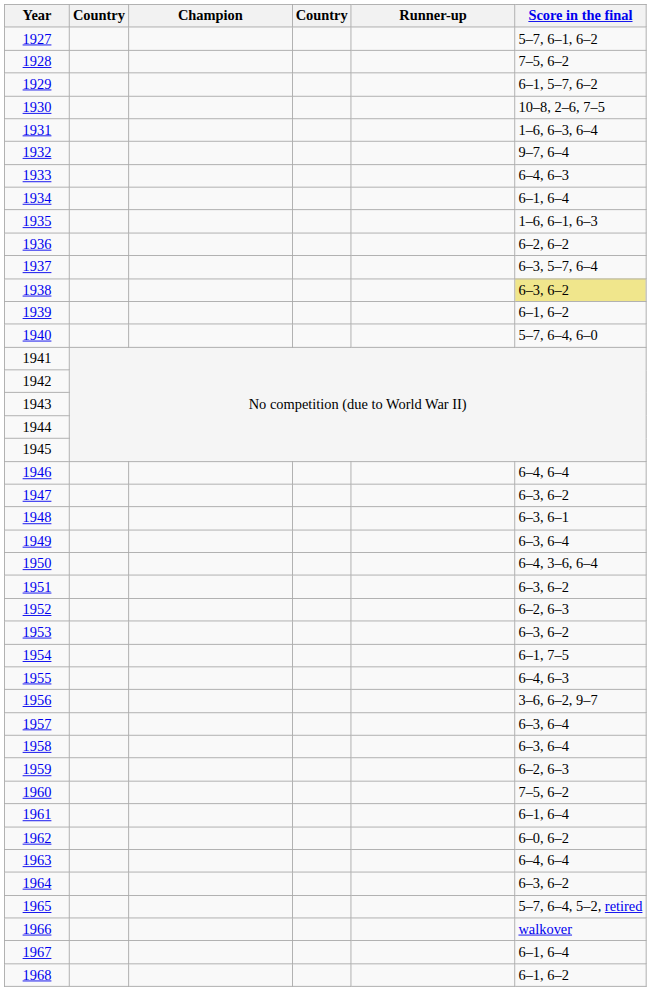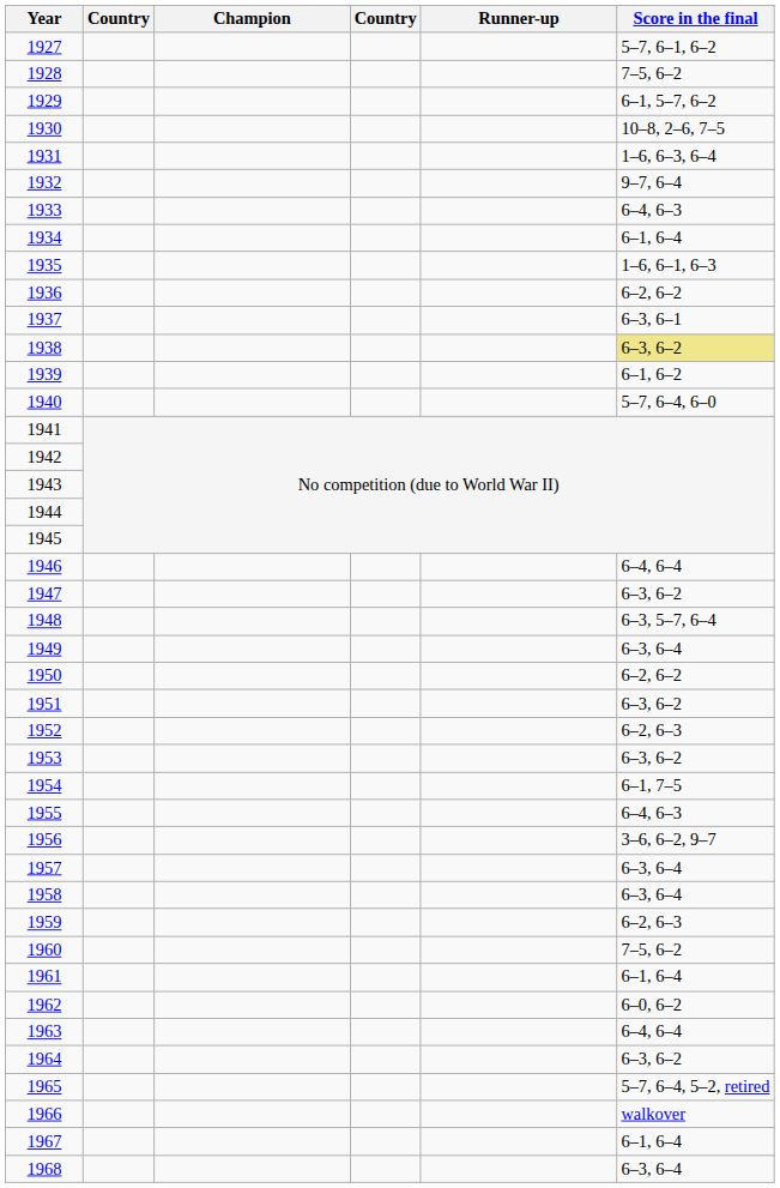 <table class="wikitable sortable">
 <tr>
 <th width=65>Year</th>
 <th>Country</th>
 <th width=175>Champion</th>
 <th>Country</th>
 <th width=175>Runner-up</th>
 <th class="unsortable"><a href='#'>Score in the final</a></th>
 </tr>
 <tr>
 <td align=center><a href='#'>1927</a></td>
 <td></td>
 <td></td>
 <td></td>
 <td></td>
 <td>5–7, 6–1, 6–2</td>
 </tr>
 <tr>
 <td align=center><a href='#'>1928</a></td>
 <td></td>
 <td></td>
 <td></td>
 <td></td>
 <td>7–5, 6–2</td>
 </tr>
 <tr>
 <td align=center><a href='#'>1929</a></td>
 <td></td>
 <td></td>
 <td></td>
 <td></td>
 <td>6–1, 5–7, 6–2</td>
 </tr>
 <tr>
 <td align=center><a href='#'>1930</a></td>
 <td></td>
 <td></td>
 <td></td>
 <td></td>
 <td>10–8, 2–6, 7–5</td>
 </tr>
 <tr>
 <td align=center><a href='#'>1931</a></td>
 <td></td>
 <td></td>
 <td></td>
 <td></td>
 <td>1–6, 6–3, 6–4</td>
 </tr>
 <tr>
 <td align=center><a href='#'>1932</a></td>
 <td></td>
 <td></td>
 <td></td>
 <td></td>
 <td>9–7, 6–4</td>
 </tr>
 <tr>
 <td align=center><a href='#'>1933</a></td>
 <td></td>
 <td></td>
 <td></td>
 <td></td>
 <td>6–4, 6–3</td>
 </tr>
 <tr>
 <td align=center><a href='#'>1934</a></td>
 <td></td>
 <td></td>
 <td></td>
 <td></td>
 <td>6–1, 6–4</td>
 </tr>
 <tr>
 <td align=center><a href='#'>1935</a></td>
 <td></td>
 <td></td>
 <td></td>
 <td></td>
 <td>1–6, 6–1, 6–3</td>
 </tr>
 <tr>
 <td align=center><a href='#'>1936</a></td>
 <td></td>
 <td></td>
 <td></td>
 <td></td>
 <td>6–2, 6–2</td>
 </tr>
 <tr>
 <td align=center><a href='#'>1937</a></td>
 <td></td>
 <td></td>
 <td></td>
 <td></td>
-<td>6–3, 5–7, 6–4</td>
+<td>6–3, 6–1</td>
 </tr>
 <tr>
 <td align=center><a href='#'>1938</a></td>
 <td></td>
 <td></td>
 <td></td>
 <td></td>
 <td style="background: khaki;">6–3, 6–2</td>
 </tr>
 <tr>
 <td align=center><a href='#'>1939</a></td>
 <td></td>
 <td></td>
 <td></td>
 <td></td>
 <td>6–1, 6–2</td>
 </tr>
 <tr>
 <td align=center><a href='#'>1940</a></td>
 <td></td>
 <td></td>
 <td></td>
 <td></td>
 <td>5–7, 6–4, 6–0</td>
 </tr>
 <tr>
 <td align=center>1941</td>
 <td rowspan="5" colspan="5" align="center" bgcolor="F5F5F5">No competition (due to World War II)</td>
 </tr>
 <tr>
 <td align=center>1942</td>
 </tr>
 <tr>
 <td align=center>1943</td>
 </tr>
 <tr>
 <td align=center>1944</td>
 </tr>
 <tr>
 <td align=center>1945</td>
 </tr>
 <tr>
 <td align=center><a href='#'>1946</a></td>
 <td></td>
 <td></td>
 <td></td>
 <td></td>
 <td>6–4, 6–4</td>
 </tr>
 <tr>
 <td align=center><a href='#'>1947</a></td>
 <td></td>
 <td></td>
 <td></td>
 <td></td>
 <td>6–3, 6–2</td>
 </tr>
 <tr>
 <td align=center><a href='#'>1948</a></td>
 <td></td>
 <td></td>
 <td></td>
 <td></td>
-<td>6–3, 6–1</td>
+<td>6–3, 5–7, 6–4</td>
 </tr>
 <tr>
 <td align=center><a href='#'>1949</a></td>
 <td></td>
 <td></td>
 <td></td>
 <td></td>
 <td>6–3, 6–4</td>
 </tr>
 <tr>
 <td align=center><a href='#'>1950</a></td>
 <td></td>
 <td></td>
 <td></td>
 <td></td>
-<td>6–4, 3–6, 6–4</td>
+<td>6–2, 6–2</td>
 </tr>
 <tr>
 <td align=center><a href='#'>1951</a></td>
 <td></td>
 <td></td>
 <td></td>
 <td></td>
 <td>6–3, 6–2</td>
 </tr>
 <tr>
 <td align=center><a href='#'>1952</a></td>
 <td></td>
 <td></td>
 <td></td>
 <td></td>
 <td>6–2, 6–3</td>
 </tr>
 <tr>
 <td align=center><a href='#'>1953</a></td>
 <td></td>
 <td></td>
 <td></td>
 <td></td>
 <td>6–3, 6–2</td>
 </tr>
 <tr>
 <td align=center><a href='#'>1954</a></td>
 <td></td>
 <td></td>
 <td></td>
 <td></td>
 <td>6–1, 7–5</td>
 </tr>
 <tr>
 <td align=center><a href='#'>1955</a></td>
 <td></td>
 <td></td>
 <td></td>
 <td></td>
 <td>6–4, 6–3</td>
 </tr>
 <tr>
 <td align=center><a href='#'>1956</a></td>
 <td></td>
 <td></td>
 <td></td>
 <td></td>
 <td>3–6, 6–2, 9–7</td>
 </tr>
 <tr>
 <td align=center><a href='#'>1957</a></td>
 <td></td>
 <td></td>
 <td></td>
 <td></td>
 <td>6–3, 6–4</td>
 </tr>
 <tr>
 <td align=center><a href='#'>1958</a></td>
 <td></td>
 <td></td>
 <td></td>
 <td></td>
 <td>6–3, 6–4</td>
 </tr>
 <tr>
 <td align=center><a href='#'>1959</a></td>
 <td></td>
 <td></td>
 <td></td>
 <td></td>
 <td>6–2, 6–3</td>
 </tr>
 <tr>
 <td align=center><a href='#'>1960</a></td>
 <td></td>
 <td></td>
 <td></td>
 <td></td>
 <td>7–5, 6–2</td>
 </tr>
 <tr>
 <td align=center><a href='#'>1961</a></td>
 <td></td>
 <td></td>
 <td></td>
 <td></td>
 <td>6–1, 6–4</td>
 </tr>
 <tr>
 <td align=center><a href='#'>1962</a></td>
 <td></td>
 <td></td>
 <td></td>
 <td></td>
 <td>6–0, 6–2</td>
 </tr>
 <tr>
 <td align=center><a href='#'>1963</a></td>
 <td></td>
 <td></td>
 <td></td>
 <td></td>
 <td>6–4, 6–4</td>
 </tr>
 <tr>
 <td align=center><a href='#'>1964</a></td>
 <td></td>
 <td></td>
 <td></td>
 <td></td>
 <td>6–3, 6–2</td>
 </tr>
 <tr>
 <td align=center><a href='#'>1965</a></td>
 <td></td>
 <td></td>
 <td></td>
 <td></td>
 <td>5–7, 6–4, 5–2, <a href='#'>retired</a></td>
 </tr>
 <tr>
 <td align=center><a href='#'>1966</a></td>
 <td></td>
 <td></td>
 <td></td>
 <td></td>
 <td><a href='#'>walkover</a></td>
 </tr>
 <tr>
 <td align=center><a href='#'>1967</a></td>
 <td></td>
 <td></td>
 <td></td>
 <td></td>
 <td>6–1, 6–4</td>
 </tr>
 <tr>
 <td align=center><a href='#'>1968</a></td>
 <td></td>
 <td></td>
 <td></td>
 <td></td>
-<td>6–1, 6–2</td>
+<td>6–3, 6–4</td>
 </tr>
 </table>
